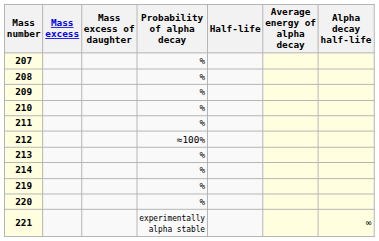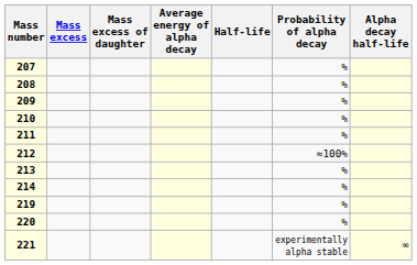 <table class="wikitable sortable floatright" style="text-align:right; font-size: 85%">
 <tr>
 <th>Mass<br>number</th>
 <th><a href='#'>Mass<br>excess</a></th>
 <th>Mass<br>excess of<br>daughter</th>
+<th>Average<br>energy of<br>alpha<br>decay</th>
+<th>Half-life</th>
 <th>Probability<br>of alpha<br>decay</th>
-<th>Half-life</th>
-<th>Average<br>energy of<br>alpha<br>decay</th>
 <th>Alpha<br>decay<br>half-life</th>
 </tr>
 <tr>
 <th style="background:lightyellow;">207</th>
 <td></td>
 <td></td>
+<td style="background:lightyellow;"></td>
+<td></td>
 <td>%</td>
-<td></td>
-<td style="background:lightyellow;"></td>
 <td style="background:lightyellow;"></td>
 </tr>
 <tr>
 <th style="background:lightyellow;">208</th>
 <td></td>
 <td></td>
+<td style="background:lightyellow;"></td>
+<td></td>
 <td>%</td>
-<td></td>
-<td style="background:lightyellow;"></td>
 <td style="background:lightyellow;"></td>
 </tr>
 <tr>
 <th style="background:lightyellow;">209</th>
 <td></td>
 <td></td>
+<td style="background:lightyellow;"></td>
+<td></td>
 <td>%</td>
-<td></td>
-<td style="background:lightyellow;"></td>
 <td style="background:lightyellow;"></td>
 </tr>
 <tr>
 <th style="background:lightyellow;">210</th>
 <td></td>
 <td></td>
+<td style="background:lightyellow;"></td>
+<td></td>
 <td>%</td>
-<td></td>
-<td style="background:lightyellow;"></td>
 <td style="background:lightyellow;"></td>
 </tr>
 <tr>
 <th style="background:lightyellow;">211</th>
 <td></td>
 <td></td>
+<td style="background:lightyellow;"></td>
+<td></td>
 <td>%</td>
-<td></td>
-<td style="background:lightyellow;"></td>
 <td style="background:lightyellow;"></td>
 </tr>
 <tr>
 <th style="background:lightyellow;">212</th>
 <td></td>
 <td></td>
+<td style="background:lightyellow;"></td>
+<td></td>
 <td>≈100%</td>
-<td></td>
-<td style="background:lightyellow;"></td>
 <td style="background:lightyellow;"></td>
 </tr>
 <tr>
 <th style="background:lightyellow;">213</th>
 <td></td>
 <td></td>
+<td style="background:lightyellow;"></td>
+<td></td>
 <td>%</td>
-<td></td>
-<td style="background:lightyellow;"></td>
 <td style="background:lightyellow;"></td>
 </tr>
 <tr>
 <th style="background:lightyellow;">214</th>
 <td></td>
 <td></td>
+<td style="background:lightyellow;"></td>
+<td></td>
 <td>%</td>
-<td></td>
-<td style="background:lightyellow;"></td>
 <td style="background:lightyellow;"></td>
 </tr>
 <tr>
 <th style="background:lightyellow;">219</th>
 <td></td>
 <td></td>
+<td style="background:lightyellow;"></td>
+<td></td>
 <td>%</td>
-<td></td>
-<td style="background:lightyellow;"></td>
 <td style="background:lightyellow;"></td>
 </tr>
 <tr>
 <th style="background:lightyellow;">220</th>
 <td></td>
 <td></td>
+<td style="background:lightyellow;"></td>
+<td></td>
 <td>%</td>
-<td></td>
-<td style="background:lightyellow;"></td>
 <td style="background:lightyellow;"></td>
 </tr>
 <tr>
 <th style="background:lightyellow;">221</th>
 <td></td>
 <td></td>
+<td style="background:lightyellow;"></td>
+<td></td>
 <td><small>experimentally<br>alpha stable</small></td>
-<td></td>
-<td style="background:lightyellow;"></td>
 <td style="background:lightyellow;">∞</td>
 </tr>
 </table>
